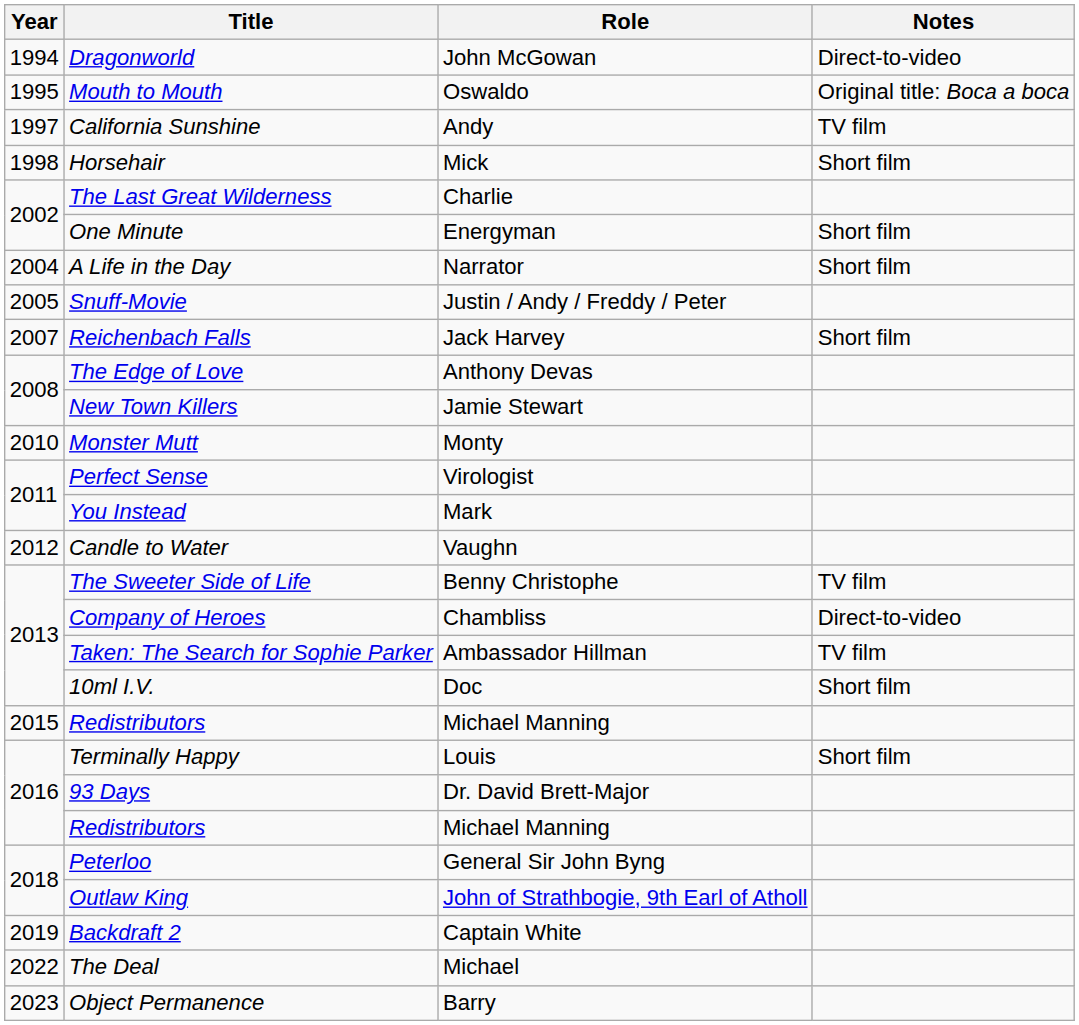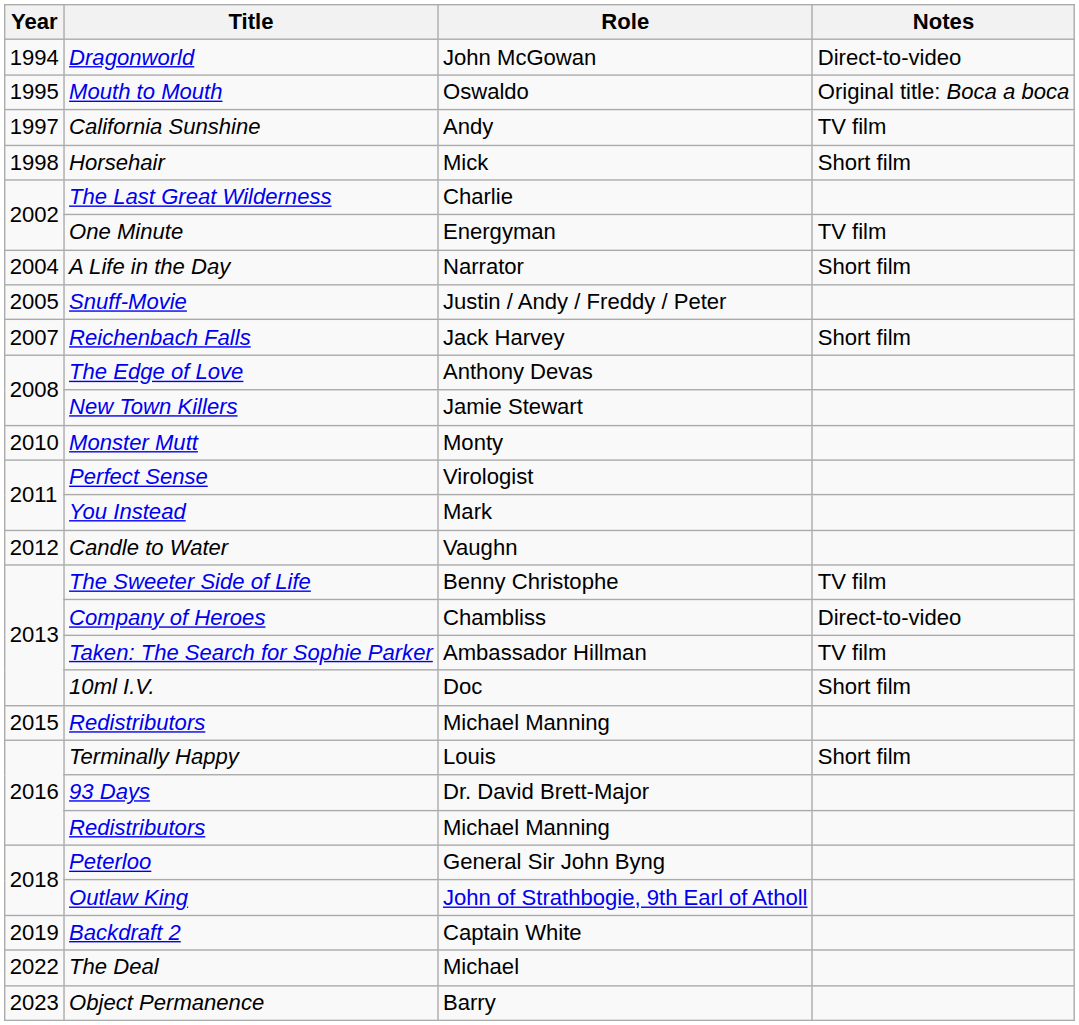 <table class="wikitable sortable">
 <tr>
 <th>Year</th>
 <th>Title</th>
 <th>Role</th>
 <th class="unsortable">Notes</th>
 </tr>
 <tr>
 <td>1994</td>
 <td><em><a href='#'>Dragonworld</a></em></td>
 <td>John McGowan</td>
 <td>Direct-to-video</td>
 </tr>
 <tr>
 <td>1995</td>
 <td><em><a href='#'>Mouth to Mouth</a></em></td>
 <td>Oswaldo</td>
 <td>Original title: <em>Boca a boca</em></td>
 </tr>
 <tr>
 <td>1997</td>
 <td><em>California Sunshine</em></td>
 <td>Andy</td>
 <td>TV film</td>
 </tr>
 <tr>
 <td>1998</td>
 <td><em>Horsehair</em></td>
 <td>Mick</td>
 <td>Short film</td>
 </tr>
 <tr>
 <td rowspan="2">2002</td>
 <td><em><a href='#'>The Last Great Wilderness</a></em></td>
 <td>Charlie</td>
 <td></td>
 </tr>
 <tr>
 <td><em>One Minute</em></td>
 <td>Energyman</td>
-<td>Short film</td>
+<td>TV film</td>
 </tr>
 <tr>
 <td>2004</td>
 <td><em>A Life in the Day</em></td>
 <td>Narrator</td>
 <td>Short film</td>
 </tr>
 <tr>
 <td>2005</td>
 <td><em><a href='#'>Snuff-Movie</a></em></td>
 <td>Justin / Andy / Freddy / Peter</td>
 <td></td>
 </tr>
 <tr>
 <td>2007</td>
 <td><em><a href='#'>Reichenbach Falls</a></em></td>
 <td>Jack Harvey</td>
 <td>Short film</td>
 </tr>
 <tr>
 <td rowspan="2">2008</td>
 <td><em><a href='#'>The Edge of Love</a></em></td>
 <td>Anthony Devas</td>
 <td></td>
 </tr>
 <tr>
 <td><em><a href='#'>New Town Killers</a></em></td>
 <td>Jamie Stewart</td>
 <td></td>
 </tr>
 <tr>
 <td>2010</td>
 <td><em><a href='#'>Monster Mutt</a></em></td>
 <td>Monty</td>
 <td></td>
 </tr>
 <tr>
 <td rowspan="2">2011</td>
 <td><em><a href='#'>Perfect Sense</a></em></td>
 <td>Virologist</td>
 <td></td>
 </tr>
 <tr>
 <td><em><a href='#'>You Instead</a></em></td>
 <td>Mark</td>
 <td></td>
 </tr>
 <tr>
 <td>2012</td>
 <td><em>Candle to Water</em></td>
 <td>Vaughn</td>
 <td></td>
 </tr>
 <tr>
 <td rowspan="4">2013</td>
 <td><em><a href='#'>The Sweeter Side of Life</a></em></td>
 <td>Benny Christophe</td>
 <td>TV film</td>
 </tr>
 <tr>
 <td><em><a href='#'>Company of Heroes</a></em></td>
 <td>Chambliss</td>
 <td>Direct-to-video</td>
 </tr>
 <tr>
 <td><em><a href='#'>Taken: The Search for Sophie Parker</a></em></td>
 <td>Ambassador Hillman</td>
 <td>TV film</td>
 </tr>
 <tr>
 <td><em>10ml I.V.</em></td>
 <td>Doc</td>
 <td>Short film</td>
 </tr>
 <tr>
 <td>2015</td>
 <td><em><a href='#'>Redistributors</a></em></td>
 <td>Michael Manning</td>
 <td></td>
 </tr>
 <tr>
 <td rowspan="3">2016</td>
 <td><em>Terminally Happy</em></td>
 <td>Louis</td>
 <td>Short film</td>
 </tr>
 <tr>
 <td><em><a href='#'>93 Days</a></em></td>
 <td>Dr. David Brett-Major</td>
 <td></td>
 </tr>
 <tr>
 <td><em><a href='#'>Redistributors</a></em></td>
 <td>Michael Manning</td>
 <td></td>
 </tr>
 <tr>
 <td rowspan="2">2018</td>
 <td><em><a href='#'>Peterloo</a></em></td>
 <td>General Sir John Byng</td>
 <td></td>
 </tr>
 <tr>
 <td><em><a href='#'>Outlaw King</a></em></td>
 <td><a href='#'>John of Strathbogie, 9th Earl of Atholl</a></td>
 <td></td>
 </tr>
 <tr>
 <td>2019</td>
 <td><em><a href='#'>Backdraft 2</a></em></td>
 <td>Captain White</td>
 <td></td>
 </tr>
 <tr>
 <td>2022</td>
 <td><em>The Deal</em></td>
 <td>Michael</td>
 <td></td>
 </tr>
 <tr>
 <td>2023</td>
 <td><em>Object Permanence</em></td>
 <td>Barry</td>
 <td></td>
 </tr>
 </table>
